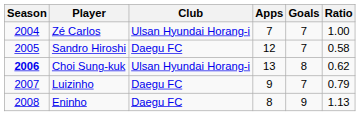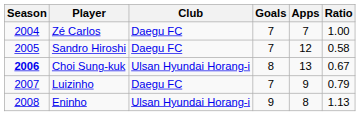 <table class="wikitable sortable">
 <tr>
 <th>Season</th>
 <th>Player</th>
 <th>Club</th>
+<th>Goals</th>
 <th>Apps</th>
-<th>Goals</th>
 <th>Ratio</th>
 </tr>
 <tr>
 <td align="center"><a href='#'>2004</a></td>
 <td> <a href='#'>Zé Carlos</a></td>
-<td><a href='#'>Ulsan Hyundai Horang-i</a></td>
+<td><a href='#'>Daegu FC</a></td>
 <td align=center>7</td>
 <td align=center>7</td>
 <td align=center>1.00</td>
 </tr>
 <tr>
 <td align="center"><a href='#'>2005</a></td>
 <td> <a href='#'>Sandro Hiroshi</a></td>
 <td><a href='#'>Daegu FC</a></td>
+<td align=center>7</td>
 <td align=center>12</td>
-<td align=center>7</td>
 <td align=center>0.58</td>
 </tr>
 <tr>
 <td align="center"><strong><a href='#'>2006</a></strong></td>
 <td> <a href='#'>Choi Sung-kuk</a></td>
 <td><a href='#'>Ulsan Hyundai Horang-i</a></td>
+<td align=center>8</td>
 <td align=center>13</td>
-<td align=center>8</td>
-<td align=center>0.62</td>
+<td align=center>0.67</td>
 </tr>
 <tr>
 <td align="center"><a href='#'>2007</a></td>
 <td> <a href='#'>Luizinho</a></td>
 <td><a href='#'>Daegu FC</a></td>
+<td align=center>7</td>
 <td align=center>9</td>
-<td align=center>7</td>
 <td align=center>0.79</td>
 </tr>
 <tr>
 <td align="center"><a href='#'>2008</a></td>
 <td> <a href='#'>Eninho</a></td>
-<td><a href='#'>Daegu FC</a></td>
+<td><a href='#'>Ulsan Hyundai Horang-i</a></td>
+<td align=center>9</td>
 <td align=center>8</td>
-<td align=center>9</td>
 <td align=center>1.13</td>
 </tr>
 </table>
